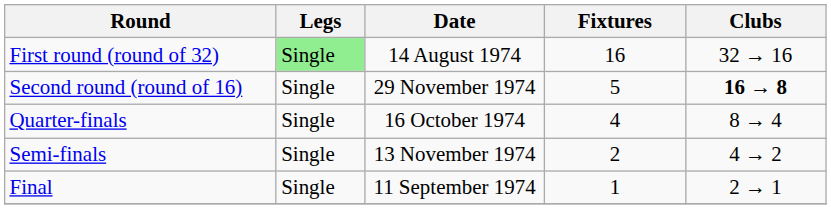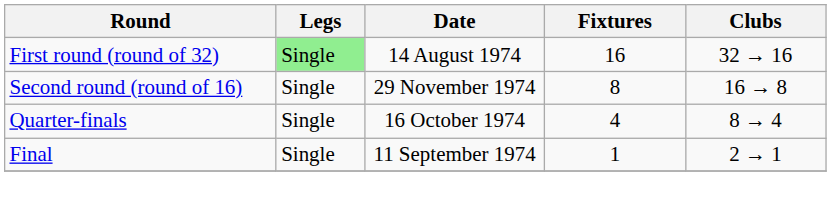 <table class="wikitable" style="text-align:left">
 <tr>
 <th width=200>Round</th>
 <th width=60>Legs</th>
 <th width=130>Date</th>
 <th width=100>Fixtures</th>
 <th width=100>Clubs</th>
 </tr>
 <tr>
 <td><a href='#'>First round (round of 32)</a></td>
 <td style="background: lightgreen;">Single</td>
 <td align="center">14 August 1974</td>
 <td align="center">16</td>
 <td align="center">32 → 16</td>
 </tr>
 <tr>
 <td><a href='#'>Second round (round of 16)</a></td>
 <td>Single</td>
 <td align="center">29 November 1974</td>
-<td align="center">5</td>
-<td align="center"><strong>16 → 8</strong></td>
+<td align="center">8</td>
+<td align="center">16 → 8</td>
 </tr>
 <tr>
 <td><a href='#'>Quarter-finals</a></td>
 <td>Single</td>
 <td align="center">16 October 1974</td>
 <td align="center">4</td>
 <td align="center">8 → 4</td>
-</tr>
-<tr>
-<td><a href='#'>Semi-finals</a></td>
-<td>Single</td>
-<td align="center">13 November 1974</td>
-<td align="center">2</td>
-<td align="center">4 → 2</td>
 </tr>
 <tr>
 <td><a href='#'>Final</a></td>
 <td>Single</td>
 <td align="center">11 September 1974</td>
 <td align="center">1</td>
 <td align="center">2 → 1</td>
 </tr>
 <tr>
 </tr>
 </table>
